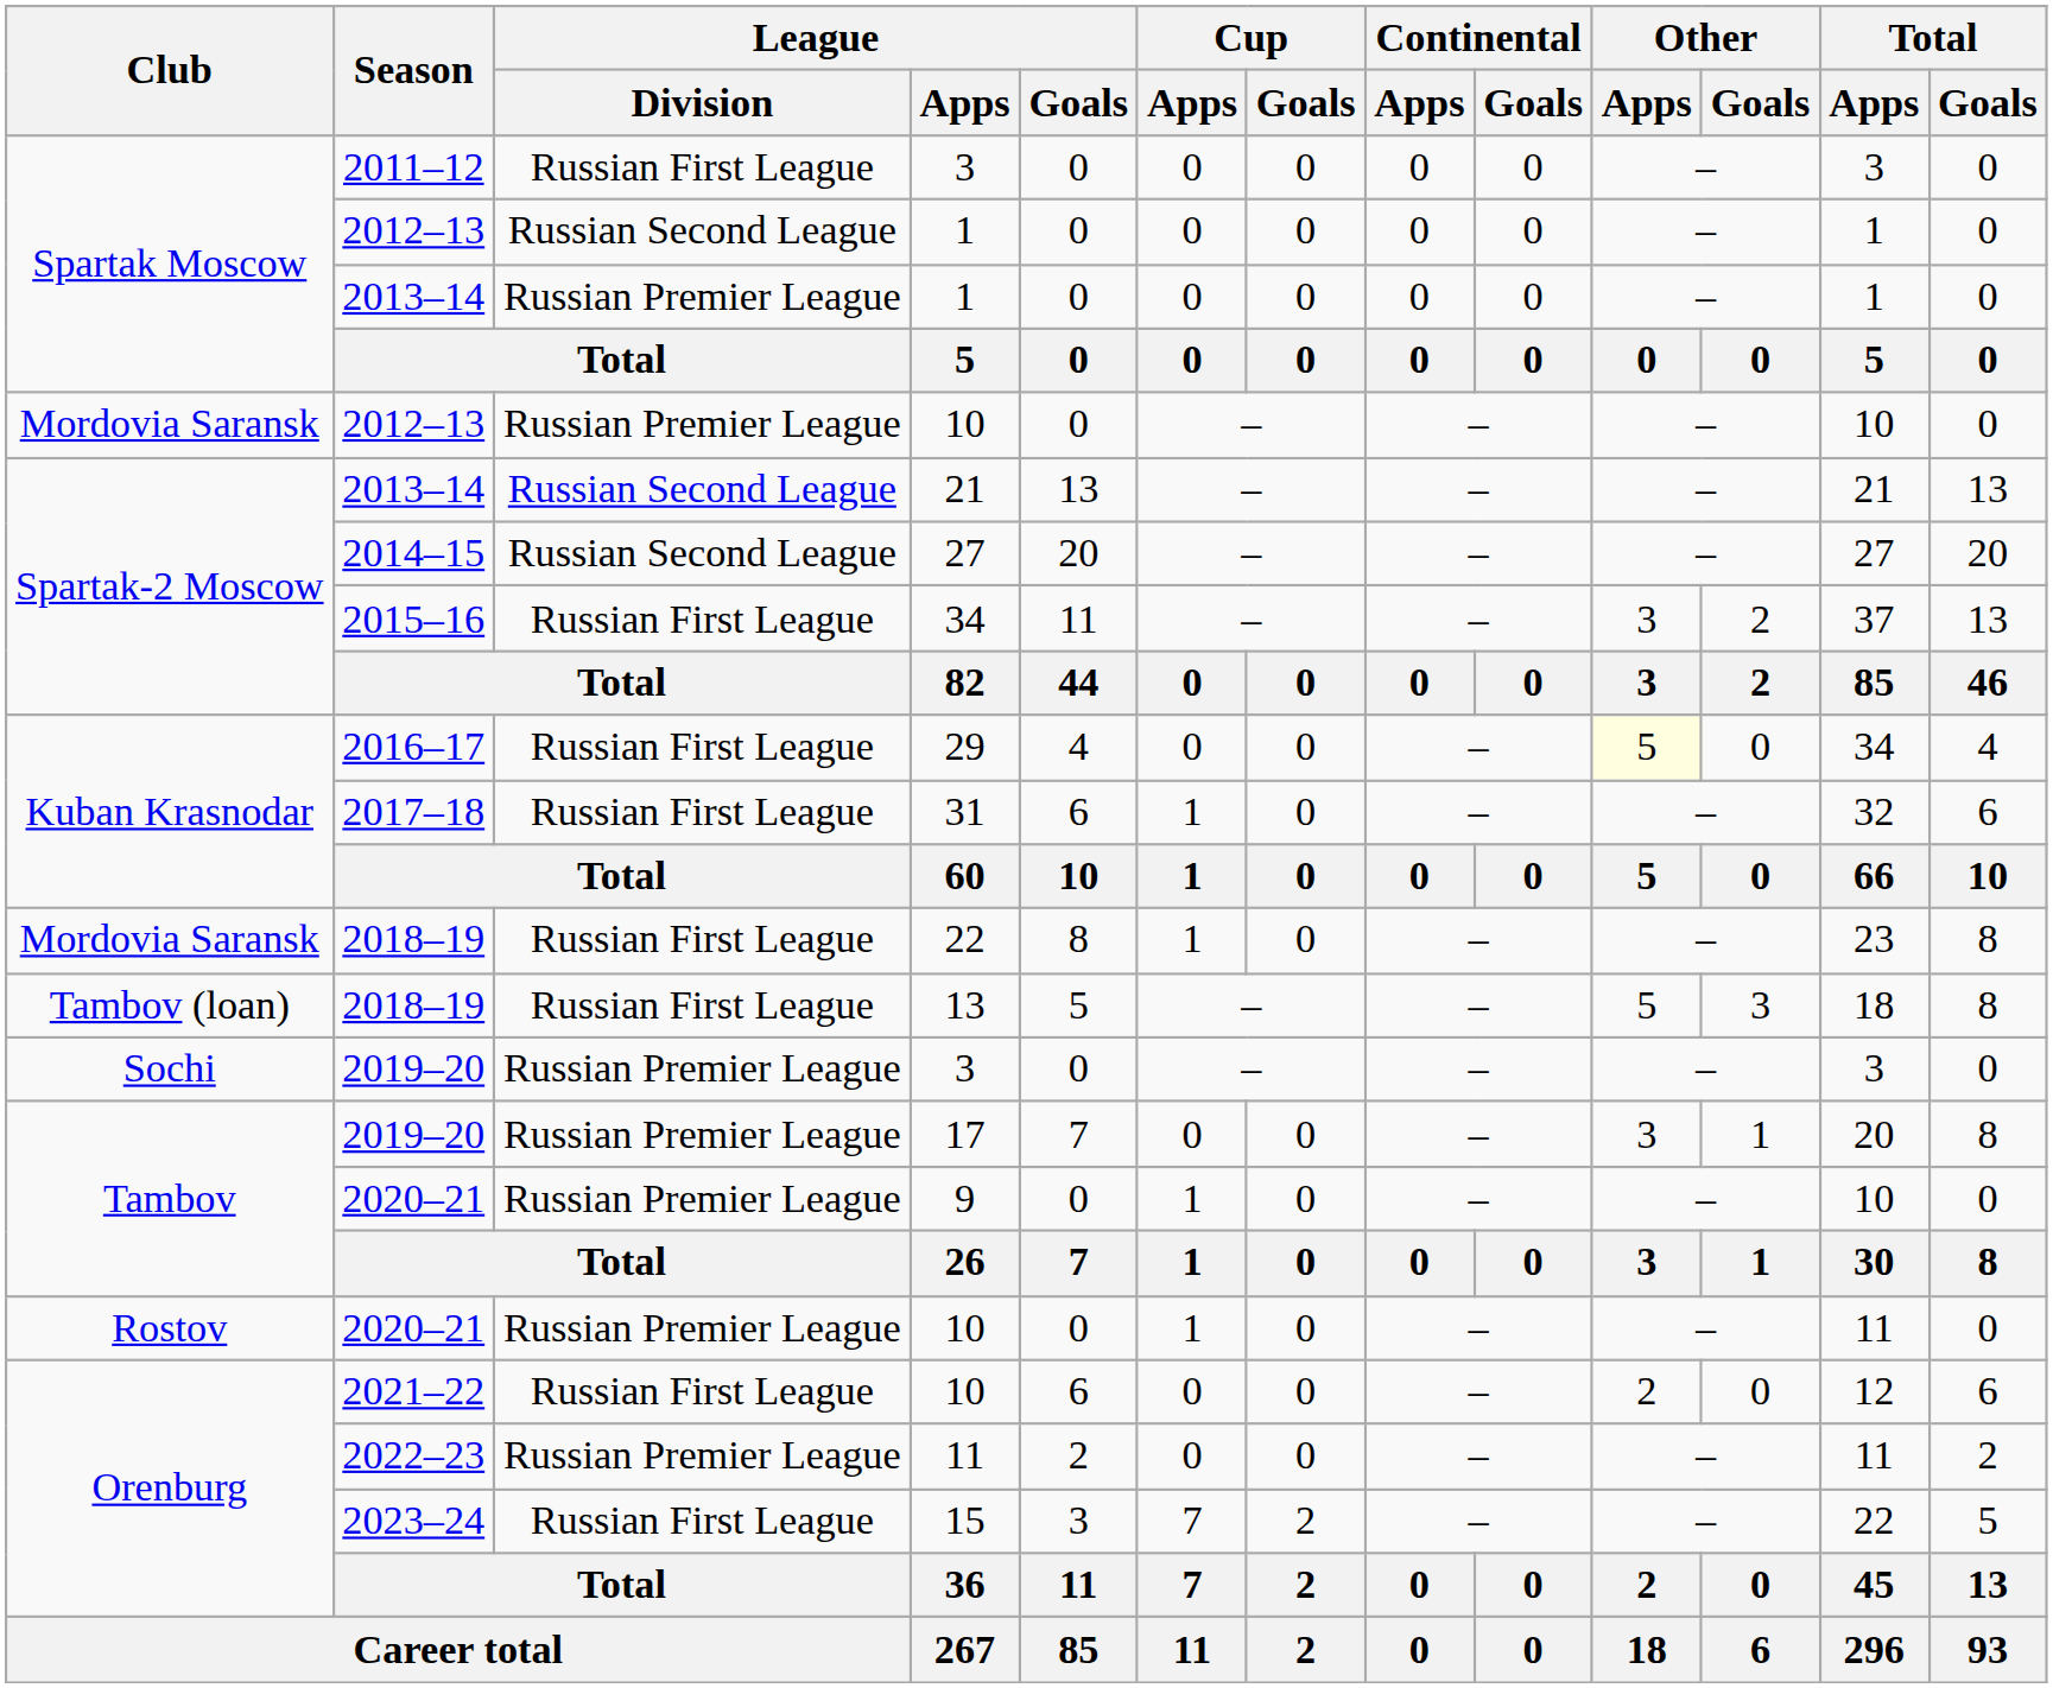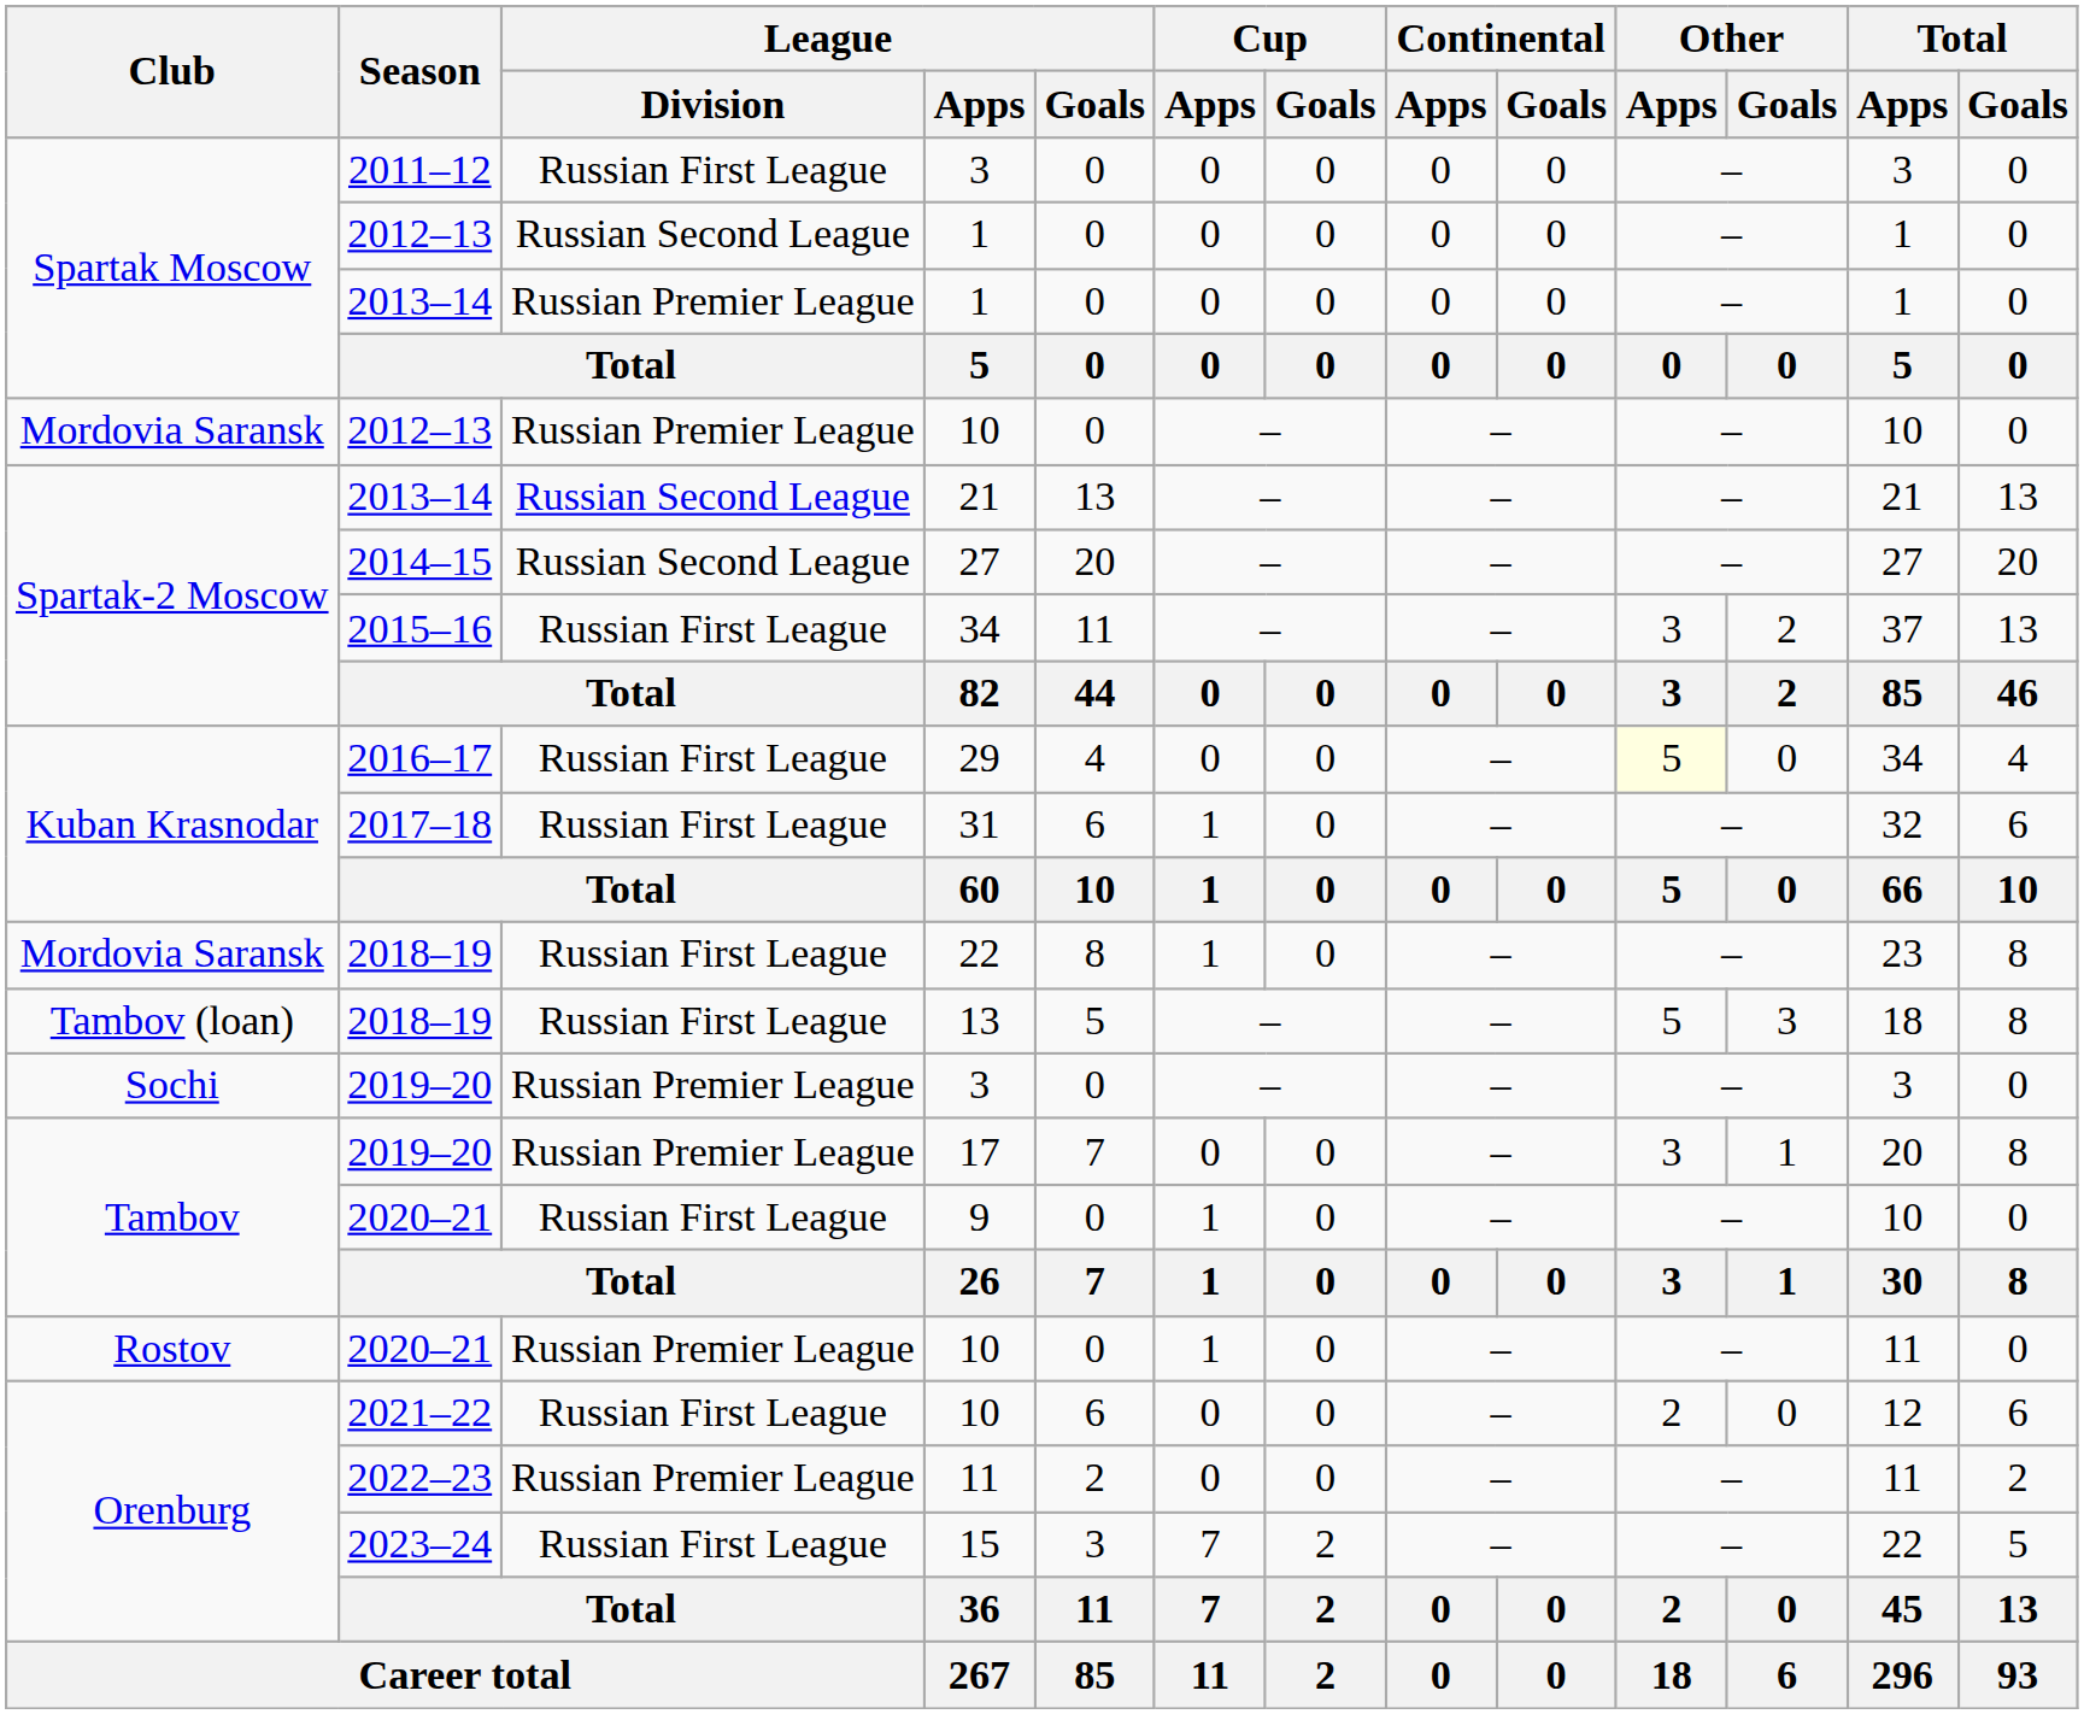 <table class="wikitable" style="text-align: center;">
 <tr>
 <th rowspan=2>Club</th>
 <th rowspan=2>Season</th>
 <th colspan=3>League</th>
 <th colspan=2>Cup</th>
 <th colspan=2>Continental</th>
 <th colspan=2>Other</th>
 <th colspan=2>Total</th>
 </tr>
 <tr>
 <th>Division</th>
 <th>Apps</th>
 <th>Goals</th>
 <th>Apps</th>
 <th>Goals</th>
 <th>Apps</th>
 <th>Goals</th>
 <th>Apps</th>
 <th>Goals</th>
 <th>Apps</th>
 <th>Goals</th>
 </tr>
 <tr>
 <td rowspan=4><a href='#'>Spartak Moscow</a></td>
 <td><a href='#'>2011–12</a></td>
 <td>Russian First League</td>
 <td>3</td>
 <td>0</td>
 <td>0</td>
 <td>0</td>
 <td>0</td>
 <td>0</td>
 <td colspan=2>–</td>
 <td>3</td>
 <td>0</td>
 </tr>
 <tr>
 <td><a href='#'>2012–13</a></td>
 <td>Russian Second League</td>
 <td>1</td>
 <td>0</td>
 <td>0</td>
 <td>0</td>
 <td>0</td>
 <td>0</td>
 <td colspan=2>–</td>
 <td>1</td>
 <td>0</td>
 </tr>
 <tr>
 <td><a href='#'>2013–14</a></td>
 <td>Russian Premier League</td>
 <td>1</td>
 <td>0</td>
 <td>0</td>
 <td>0</td>
 <td>0</td>
 <td>0</td>
 <td colspan=2>–</td>
 <td>1</td>
 <td>0</td>
 </tr>
 <tr>
 <th colspan=2>Total</th>
 <th>5</th>
 <th>0</th>
 <th>0</th>
 <th>0</th>
 <th>0</th>
 <th>0</th>
 <th>0</th>
 <th>0</th>
 <th>5</th>
 <th>0</th>
 </tr>
 <tr>
 <td><a href='#'>Mordovia Saransk</a></td>
 <td><a href='#'>2012–13</a></td>
 <td>Russian Premier League</td>
 <td>10</td>
 <td>0</td>
 <td colspan=2>–</td>
 <td colspan=2>–</td>
 <td colspan=2>–</td>
 <td>10</td>
 <td>0</td>
 </tr>
 <tr>
 <td rowspan=4><a href='#'>Spartak-2 Moscow</a></td>
 <td><a href='#'>2013–14</a></td>
 <td><a href='#'>Russian Second League</a></td>
 <td>21</td>
 <td>13</td>
 <td colspan=2>–</td>
 <td colspan=2>–</td>
 <td colspan=2>–</td>
 <td>21</td>
 <td>13</td>
 </tr>
 <tr>
 <td><a href='#'>2014–15</a></td>
 <td>Russian Second League</td>
 <td>27</td>
 <td>20</td>
 <td colspan=2>–</td>
 <td colspan=2>–</td>
 <td colspan=2>–</td>
 <td>27</td>
 <td>20</td>
 </tr>
 <tr>
 <td><a href='#'>2015–16</a></td>
 <td>Russian First League</td>
 <td>34</td>
 <td>11</td>
 <td colspan=2>–</td>
 <td colspan=2>–</td>
 <td>3</td>
 <td>2</td>
 <td>37</td>
 <td>13</td>
 </tr>
 <tr>
 <th colspan=2>Total</th>
 <th>82</th>
 <th>44</th>
 <th>0</th>
 <th>0</th>
 <th>0</th>
 <th>0</th>
 <th>3</th>
 <th>2</th>
 <th>85</th>
 <th>46</th>
 </tr>
 <tr>
 <td rowspan="3"><a href='#'>Kuban Krasnodar</a></td>
 <td><a href='#'>2016–17</a></td>
 <td>Russian First League</td>
 <td>29</td>
 <td>4</td>
 <td>0</td>
 <td>0</td>
 <td colspan=2>–</td>
 <td style="background: lightyellow;">5</td>
 <td>0</td>
 <td>34</td>
 <td>4</td>
 </tr>
 <tr>
 <td><a href='#'>2017–18</a></td>
 <td>Russian First League</td>
 <td>31</td>
 <td>6</td>
 <td>1</td>
 <td>0</td>
 <td colspan=2>–</td>
 <td colspan=2>–</td>
 <td>32</td>
 <td>6</td>
 </tr>
 <tr>
 <th colspan=2>Total</th>
 <th>60</th>
 <th>10</th>
 <th>1</th>
 <th>0</th>
 <th>0</th>
 <th>0</th>
 <th>5</th>
 <th>0</th>
 <th>66</th>
 <th>10</th>
 </tr>
 <tr>
 <td><a href='#'>Mordovia Saransk</a></td>
 <td><a href='#'>2018–19</a></td>
 <td>Russian First League</td>
 <td>22</td>
 <td>8</td>
 <td>1</td>
 <td>0</td>
 <td colspan=2>–</td>
 <td colspan=2>–</td>
 <td>23</td>
 <td>8</td>
 </tr>
 <tr>
 <td><a href='#'>Tambov</a> (loan)</td>
 <td><a href='#'>2018–19</a></td>
 <td>Russian First League</td>
 <td>13</td>
 <td>5</td>
 <td colspan=2>–</td>
 <td colspan=2>–</td>
 <td>5</td>
 <td>3</td>
 <td>18</td>
 <td>8</td>
 </tr>
 <tr>
 <td><a href='#'>Sochi</a></td>
 <td><a href='#'>2019–20</a></td>
 <td>Russian Premier League</td>
 <td>3</td>
 <td>0</td>
 <td colspan=2>–</td>
 <td colspan=2>–</td>
 <td colspan=2>–</td>
 <td>3</td>
 <td>0</td>
 </tr>
 <tr>
 <td rowspan="3"><a href='#'>Tambov</a></td>
 <td><a href='#'>2019–20</a></td>
 <td>Russian Premier League</td>
 <td>17</td>
 <td>7</td>
 <td>0</td>
 <td>0</td>
 <td colspan=2>–</td>
 <td>3</td>
 <td>1</td>
 <td>20</td>
 <td>8</td>
 </tr>
 <tr>
 <td><a href='#'>2020–21</a></td>
-<td>Russian Premier League</td>
+<td>Russian First League</td>
 <td>9</td>
 <td>0</td>
 <td>1</td>
 <td>0</td>
 <td colspan=2>–</td>
 <td colspan=2>–</td>
 <td>10</td>
 <td>0</td>
 </tr>
 <tr>
 <th colspan=2>Total</th>
 <th>26</th>
 <th>7</th>
 <th>1</th>
 <th>0</th>
 <th>0</th>
 <th>0</th>
 <th>3</th>
 <th>1</th>
 <th>30</th>
 <th>8</th>
 </tr>
 <tr>
 <td><a href='#'>Rostov</a></td>
 <td><a href='#'>2020–21</a></td>
 <td>Russian Premier League</td>
 <td>10</td>
 <td>0</td>
 <td>1</td>
 <td>0</td>
 <td colspan=2>–</td>
 <td colspan=2>–</td>
 <td>11</td>
 <td>0</td>
 </tr>
 <tr>
 <td rowspan="4"><a href='#'>Orenburg</a></td>
 <td><a href='#'>2021–22</a></td>
 <td>Russian First League</td>
 <td>10</td>
 <td>6</td>
 <td>0</td>
 <td>0</td>
 <td colspan=2>–</td>
 <td>2</td>
 <td>0</td>
 <td>12</td>
 <td>6</td>
 </tr>
 <tr>
 <td><a href='#'>2022–23</a></td>
 <td>Russian Premier League</td>
 <td>11</td>
 <td>2</td>
 <td>0</td>
 <td>0</td>
 <td colspan=2>–</td>
 <td colspan=2>–</td>
 <td>11</td>
 <td>2</td>
 </tr>
 <tr>
 <td><a href='#'>2023–24</a></td>
 <td>Russian First League</td>
 <td>15</td>
 <td>3</td>
 <td>7</td>
 <td>2</td>
 <td colspan=2>–</td>
 <td colspan=2>–</td>
 <td>22</td>
 <td>5</td>
 </tr>
 <tr>
 <th colspan=2>Total</th>
 <th>36</th>
 <th>11</th>
 <th>7</th>
 <th>2</th>
 <th>0</th>
 <th>0</th>
 <th>2</th>
 <th>0</th>
 <th>45</th>
 <th>13</th>
 </tr>
 <tr>
 <th colspan=3>Career total</th>
 <th>267</th>
 <th>85</th>
 <th>11</th>
 <th>2</th>
 <th>0</th>
 <th>0</th>
 <th>18</th>
 <th>6</th>
 <th>296</th>
 <th>93</th>
 </tr>
 </table>
